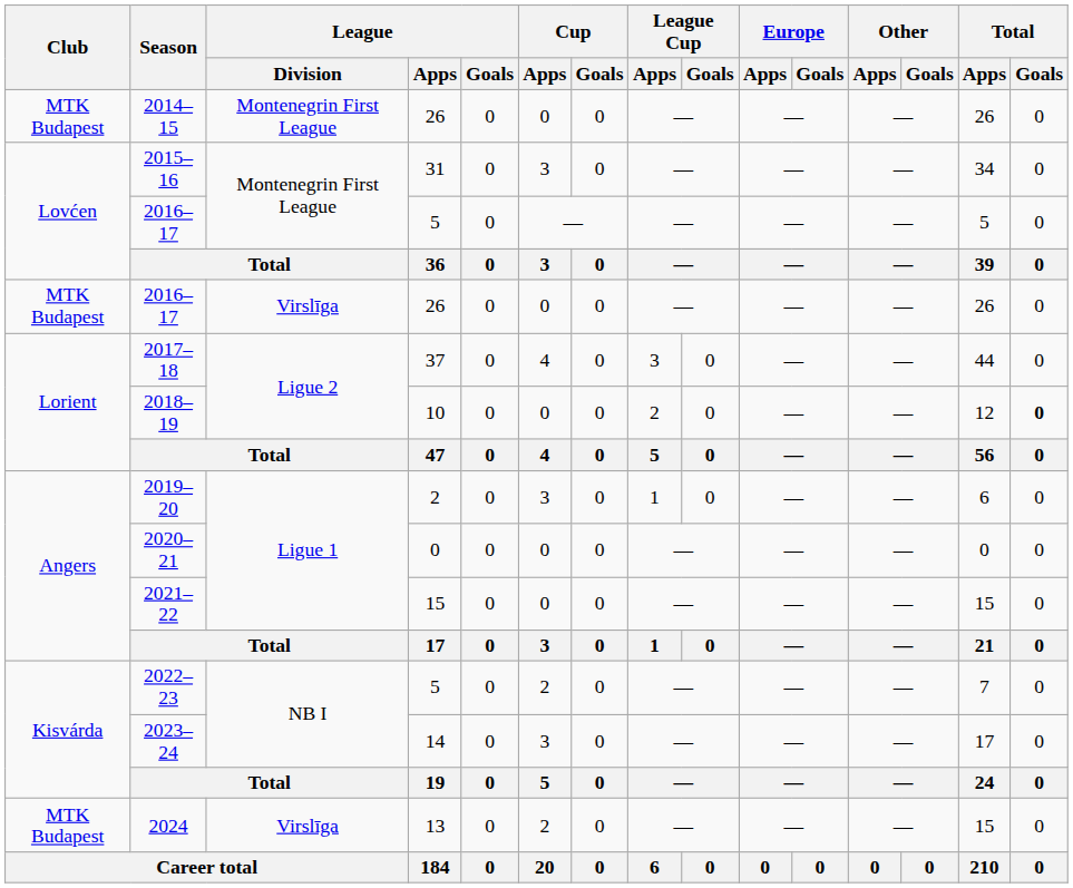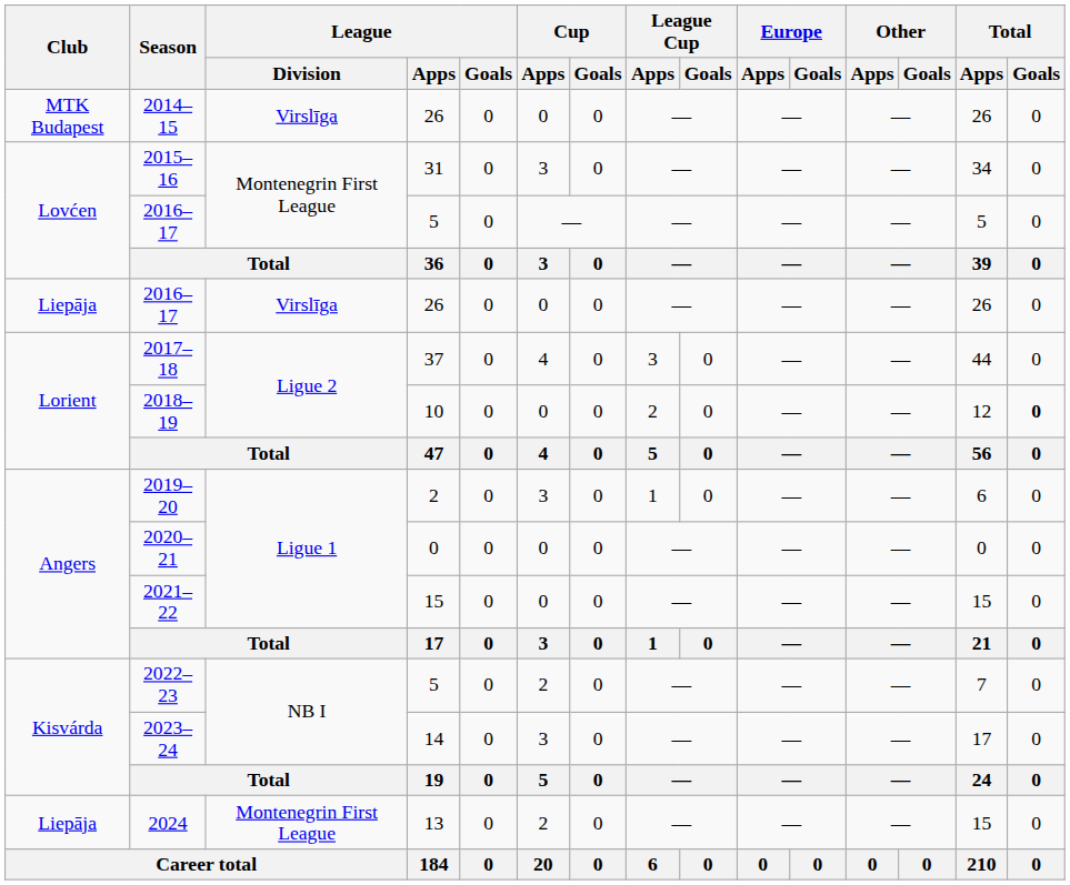 <table class="wikitable" style="text-align:center">
 <tr>
 <th rowspan="2">Club</th>
 <th rowspan="2">Season</th>
 <th colspan="3">League</th>
 <th colspan="2">Cup</th>
 <th colspan="2">League Cup</th>
 <th colspan="2"><a href='#'>Europe</a></th>
 <th colspan="2">Other</th>
 <th colspan="2">Total</th>
 </tr>
 <tr>
 <th>Division</th>
 <th>Apps</th>
 <th>Goals</th>
 <th>Apps</th>
 <th>Goals</th>
 <th>Apps</th>
 <th>Goals</th>
 <th>Apps</th>
 <th>Goals</th>
 <th>Apps</th>
 <th>Goals</th>
 <th>Apps</th>
 <th>Goals</th>
 </tr>
 <tr>
 <td><a href='#'>MTK Budapest</a></td>
 <td><a href='#'>2014–15</a></td>
-<td><a href='#'>Montenegrin First League</a></td>
+<td><a href='#'>Virslīga</a></td>
 <td>26</td>
 <td>0</td>
 <td>0</td>
 <td>0</td>
 <td colspan="2">—</td>
 <td colspan="2">—</td>
 <td colspan="2">—</td>
 <td>26</td>
 <td>0</td>
 </tr>
 <tr>
 <td rowspan="3"><a href='#'>Lovćen</a></td>
 <td><a href='#'>2015–16</a></td>
 <td rowspan="2">Montenegrin First League</td>
 <td>31</td>
 <td>0</td>
 <td>3</td>
 <td>0</td>
 <td colspan="2">—</td>
 <td colspan="2">—</td>
 <td colspan="2">—</td>
 <td>34</td>
 <td>0</td>
 </tr>
 <tr>
 <td><a href='#'>2016–17</a></td>
 <td>5</td>
 <td>0</td>
 <td colspan="2">—</td>
 <td colspan="2">—</td>
 <td colspan="2">—</td>
 <td colspan="2">—</td>
 <td>5</td>
 <td>0</td>
 </tr>
 <tr>
 <th colspan="2">Total</th>
 <th>36</th>
 <th>0</th>
 <th>3</th>
 <th>0</th>
 <th colspan="2">—</th>
 <th colspan="2">—</th>
 <th colspan="2">—</th>
 <th>39</th>
 <th>0</th>
 </tr>
 <tr>
-<td><a href='#'>MTK Budapest</a></td>
+<td><a href='#'>Liepāja</a></td>
 <td><a href='#'>2016–17</a></td>
 <td><a href='#'>Virslīga</a></td>
 <td>26</td>
 <td>0</td>
 <td>0</td>
 <td>0</td>
 <td colspan="2">—</td>
 <td colspan="2">—</td>
 <td colspan="2">—</td>
 <td>26</td>
 <td>0</td>
 </tr>
 <tr>
 <td rowspan="3"><a href='#'>Lorient</a></td>
 <td><a href='#'>2017–18</a></td>
 <td rowspan="2"><a href='#'>Ligue 2</a></td>
 <td>37</td>
 <td>0</td>
 <td>4</td>
 <td>0</td>
 <td>3</td>
 <td>0</td>
 <td colspan="2">—</td>
 <td colspan="2">—</td>
 <td>44</td>
 <td>0</td>
 </tr>
 <tr>
 <td><a href='#'>2018–19</a></td>
 <td>10</td>
 <td>0</td>
 <td>0</td>
 <td>0</td>
 <td>2</td>
 <td>0</td>
 <td colspan="2">—</td>
 <td colspan="2">—</td>
 <td>12</td>
 <td><strong>0</strong></td>
 </tr>
 <tr>
 <th colspan="2">Total</th>
 <th>47</th>
 <th>0</th>
 <th>4</th>
 <th>0</th>
 <th>5</th>
 <th>0</th>
 <th colspan="2">—</th>
 <th colspan="2">—</th>
 <th>56</th>
 <th>0</th>
 </tr>
 <tr>
 <td rowspan="4"><a href='#'>Angers</a></td>
 <td><a href='#'>2019–20</a></td>
 <td rowspan="3"><a href='#'>Ligue 1</a></td>
 <td>2</td>
 <td>0</td>
 <td>3</td>
 <td>0</td>
 <td>1</td>
 <td>0</td>
 <td colspan="2">—</td>
 <td colspan="2">—</td>
 <td>6</td>
 <td>0</td>
 </tr>
 <tr>
 <td><a href='#'>2020–21</a></td>
 <td>0</td>
 <td>0</td>
 <td>0</td>
 <td>0</td>
 <td colspan="2">—</td>
 <td colspan="2">—</td>
 <td colspan="2">—</td>
 <td>0</td>
 <td>0</td>
 </tr>
 <tr>
 <td><a href='#'>2021–22</a></td>
 <td>15</td>
 <td>0</td>
 <td>0</td>
 <td>0</td>
 <td colspan="2">—</td>
 <td colspan="2">—</td>
 <td colspan="2">—</td>
 <td>15</td>
 <td>0</td>
 </tr>
 <tr>
 <th colspan="2">Total</th>
 <th>17</th>
 <th>0</th>
 <th>3</th>
 <th>0</th>
 <th>1</th>
 <th>0</th>
 <th colspan="2">—</th>
 <th colspan="2">—</th>
 <th>21</th>
 <th>0</th>
 </tr>
 <tr>
 <td rowspan="3"><a href='#'>Kisvárda</a></td>
 <td><a href='#'>2022–23</a></td>
 <td rowspan="2">NB I</td>
 <td>5</td>
 <td>0</td>
 <td>2</td>
 <td>0</td>
 <td colspan="2">—</td>
 <td colspan="2">—</td>
 <td colspan="2">—</td>
 <td>7</td>
 <td>0</td>
 </tr>
 <tr>
 <td><a href='#'>2023–24</a></td>
 <td>14</td>
 <td>0</td>
 <td>3</td>
 <td>0</td>
 <td colspan="2">—</td>
 <td colspan="2">—</td>
 <td colspan="2">—</td>
 <td>17</td>
 <td>0</td>
 </tr>
 <tr>
 <th colspan="2">Total</th>
 <th>19</th>
 <th>0</th>
 <th>5</th>
 <th>0</th>
 <th colspan="2">—</th>
 <th colspan="2">—</th>
 <th colspan="2">—</th>
 <th>24</th>
 <th>0</th>
 </tr>
 <tr>
-<td><a href='#'>MTK Budapest</a></td>
+<td><a href='#'>Liepāja</a></td>
 <td><a href='#'>2024</a></td>
-<td><a href='#'>Virslīga</a></td>
+<td><a href='#'>Montenegrin First League</a></td>
 <td>13</td>
 <td>0</td>
 <td>2</td>
 <td>0</td>
 <td colspan="2">—</td>
 <td colspan="2">—</td>
 <td colspan="2">—</td>
 <td>15</td>
 <td>0</td>
 </tr>
 <tr>
 <th colspan="3">Career total</th>
 <th>184</th>
 <th>0</th>
 <th>20</th>
 <th>0</th>
 <th>6</th>
 <th>0</th>
 <th>0</th>
 <th>0</th>
 <th>0</th>
 <th>0</th>
 <th>210</th>
 <th>0</th>
 </tr>
 </table>
